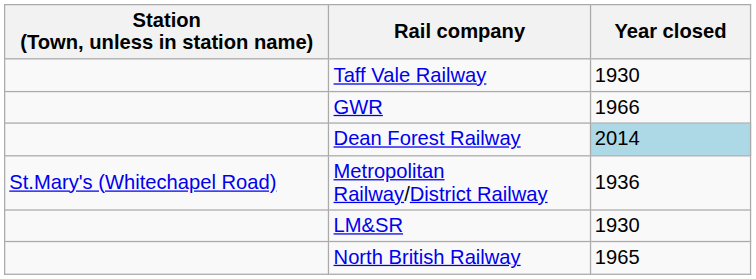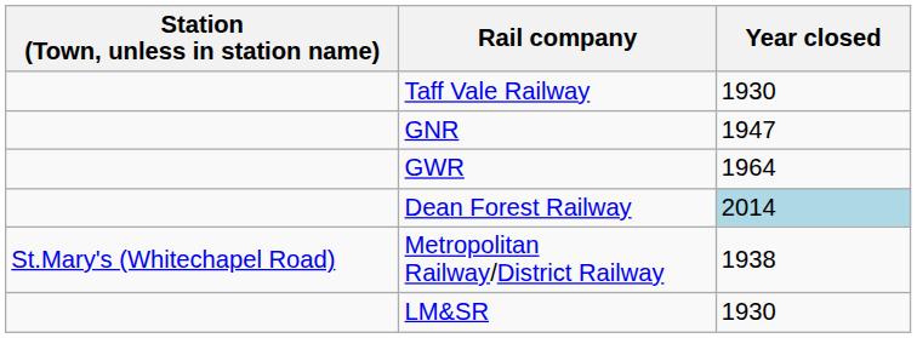 <table class="wikitable sortable">
 <tr>
 <th style="width:250px">Station<br>(Town, unless in station name)</th>
 <th style="width:200px">Rail company</th>
 <th style="width:120px">Year closed</th>
 </tr>
 <tr>
 <td></td>
 <td><a href='#'>Taff Vale Railway</a></td>
 <td>1930</td>
 </tr>
 <tr>
 <td></td>
+<td><a href='#'>GNR</a></td>
+<td>1947</td>
+</tr>
+<tr>
+<td></td>
 <td><a href='#'>GWR</a></td>
-<td>1966</td>
+<td>1964</td>
 </tr>
 <tr>
 <td></td>
 <td><a href='#'>Dean Forest Railway</a></td>
 <td style="background: lightblue;">2014</td>
 </tr>
 <tr>
 <td><a href='#'>St.Mary's (Whitechapel Road)</a></td>
 <td><a href='#'>Metropolitan Railway</a>/<a href='#'>District Railway</a></td>
-<td>1936</td>
+<td>1938</td>
 </tr>
 <tr>
 <td></td>
 <td><a href='#'>LM&SR</a></td>
 <td>1930</td>
 </tr>
-<tr>
-<td></td>
-<td><a href='#'>North British Railway</a></td>
-<td>1965</td>
-</tr>
 </table>
